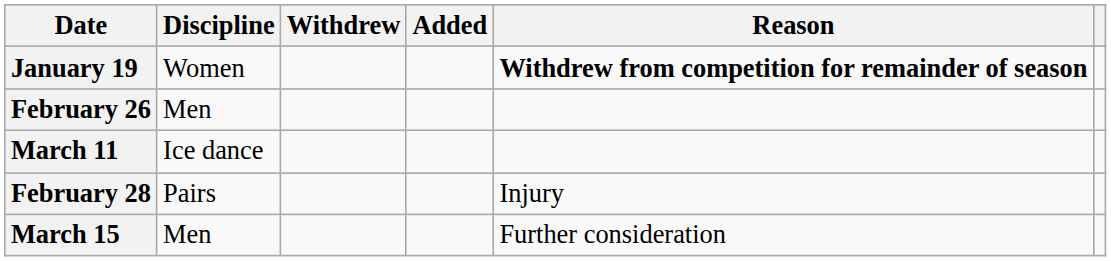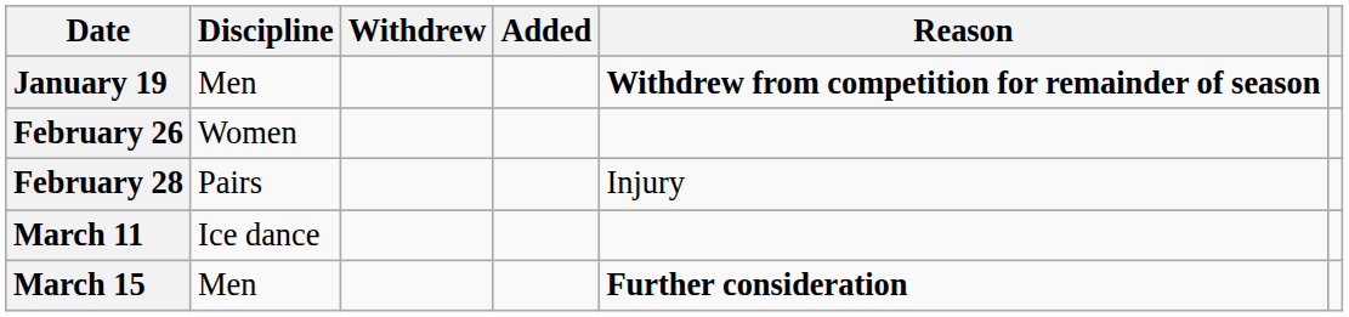 <table class="wikitable unsortable" style="text-align:left;">
 <tr>
 <th scope="col">Date</th>
 <th scope="col">Discipline</th>
 <th scope="col">Withdrew</th>
 <th scope="col">Added</th>
 <th scope="col">Reason</th>
 <th scope="col"></th>
 </tr>
 <tr>
 <th scope="row" style="text-align:left">January 19</th>
-<td>Women</td>
+<td>Men</td>
 <td></td>
 <td></td>
 <td><strong>Withdrew from competition for remainder of season</strong></td>
 <td></td>
 </tr>
 <tr>
 <th scope="row" style="text-align:left">February 26</th>
-<td>Men</td>
-<td></td>
-<td></td>
-<td></td>
-<td></td>
-</tr>
-<tr>
-<th scope="row" style="text-align:left">March 11</th>
-<td>Ice dance</td>
+<td>Women</td>
 <td></td>
 <td></td>
 <td></td>
 <td></td>
 </tr>
 <tr>
 <th scope="row" style="text-align:left">February 28</th>
 <td>Pairs</td>
 <td></td>
 <td></td>
 <td>Injury</td>
 <td></td>
 </tr>
 <tr>
+<th scope="row" style="text-align:left">March 11</th>
+<td>Ice dance</td>
+<td></td>
+<td></td>
+<td></td>
+<td></td>
+</tr>
+<tr>
 <th scope="row" style="text-align:left">March 15</th>
 <td>Men</td>
 <td></td>
 <td></td>
-<td>Further consideration</td>
+<td><strong>Further consideration</strong></td>
 <td></td>
 </tr>
 </table>
